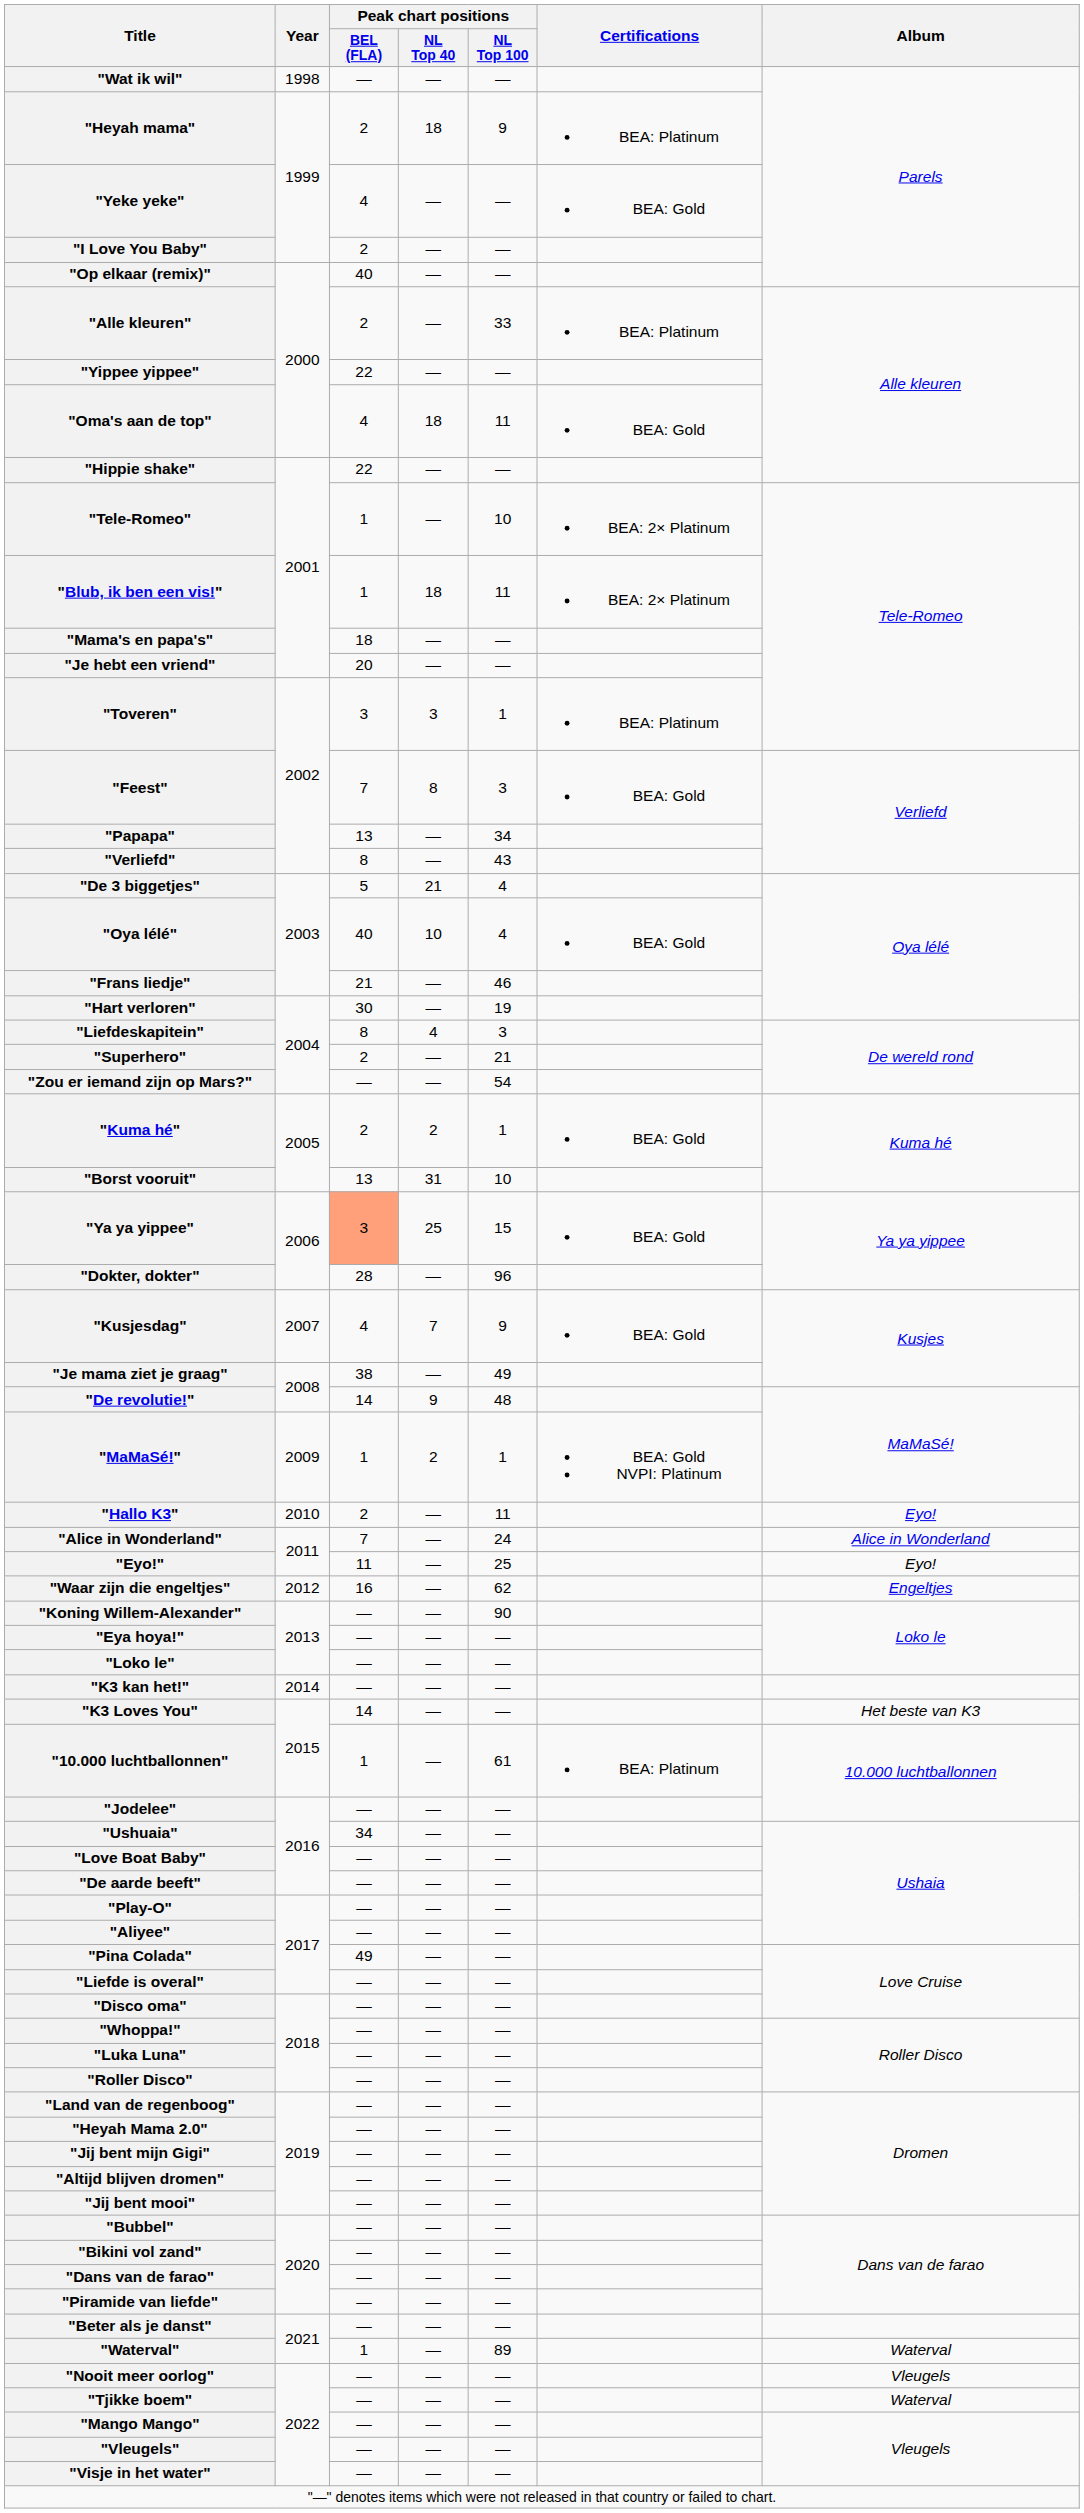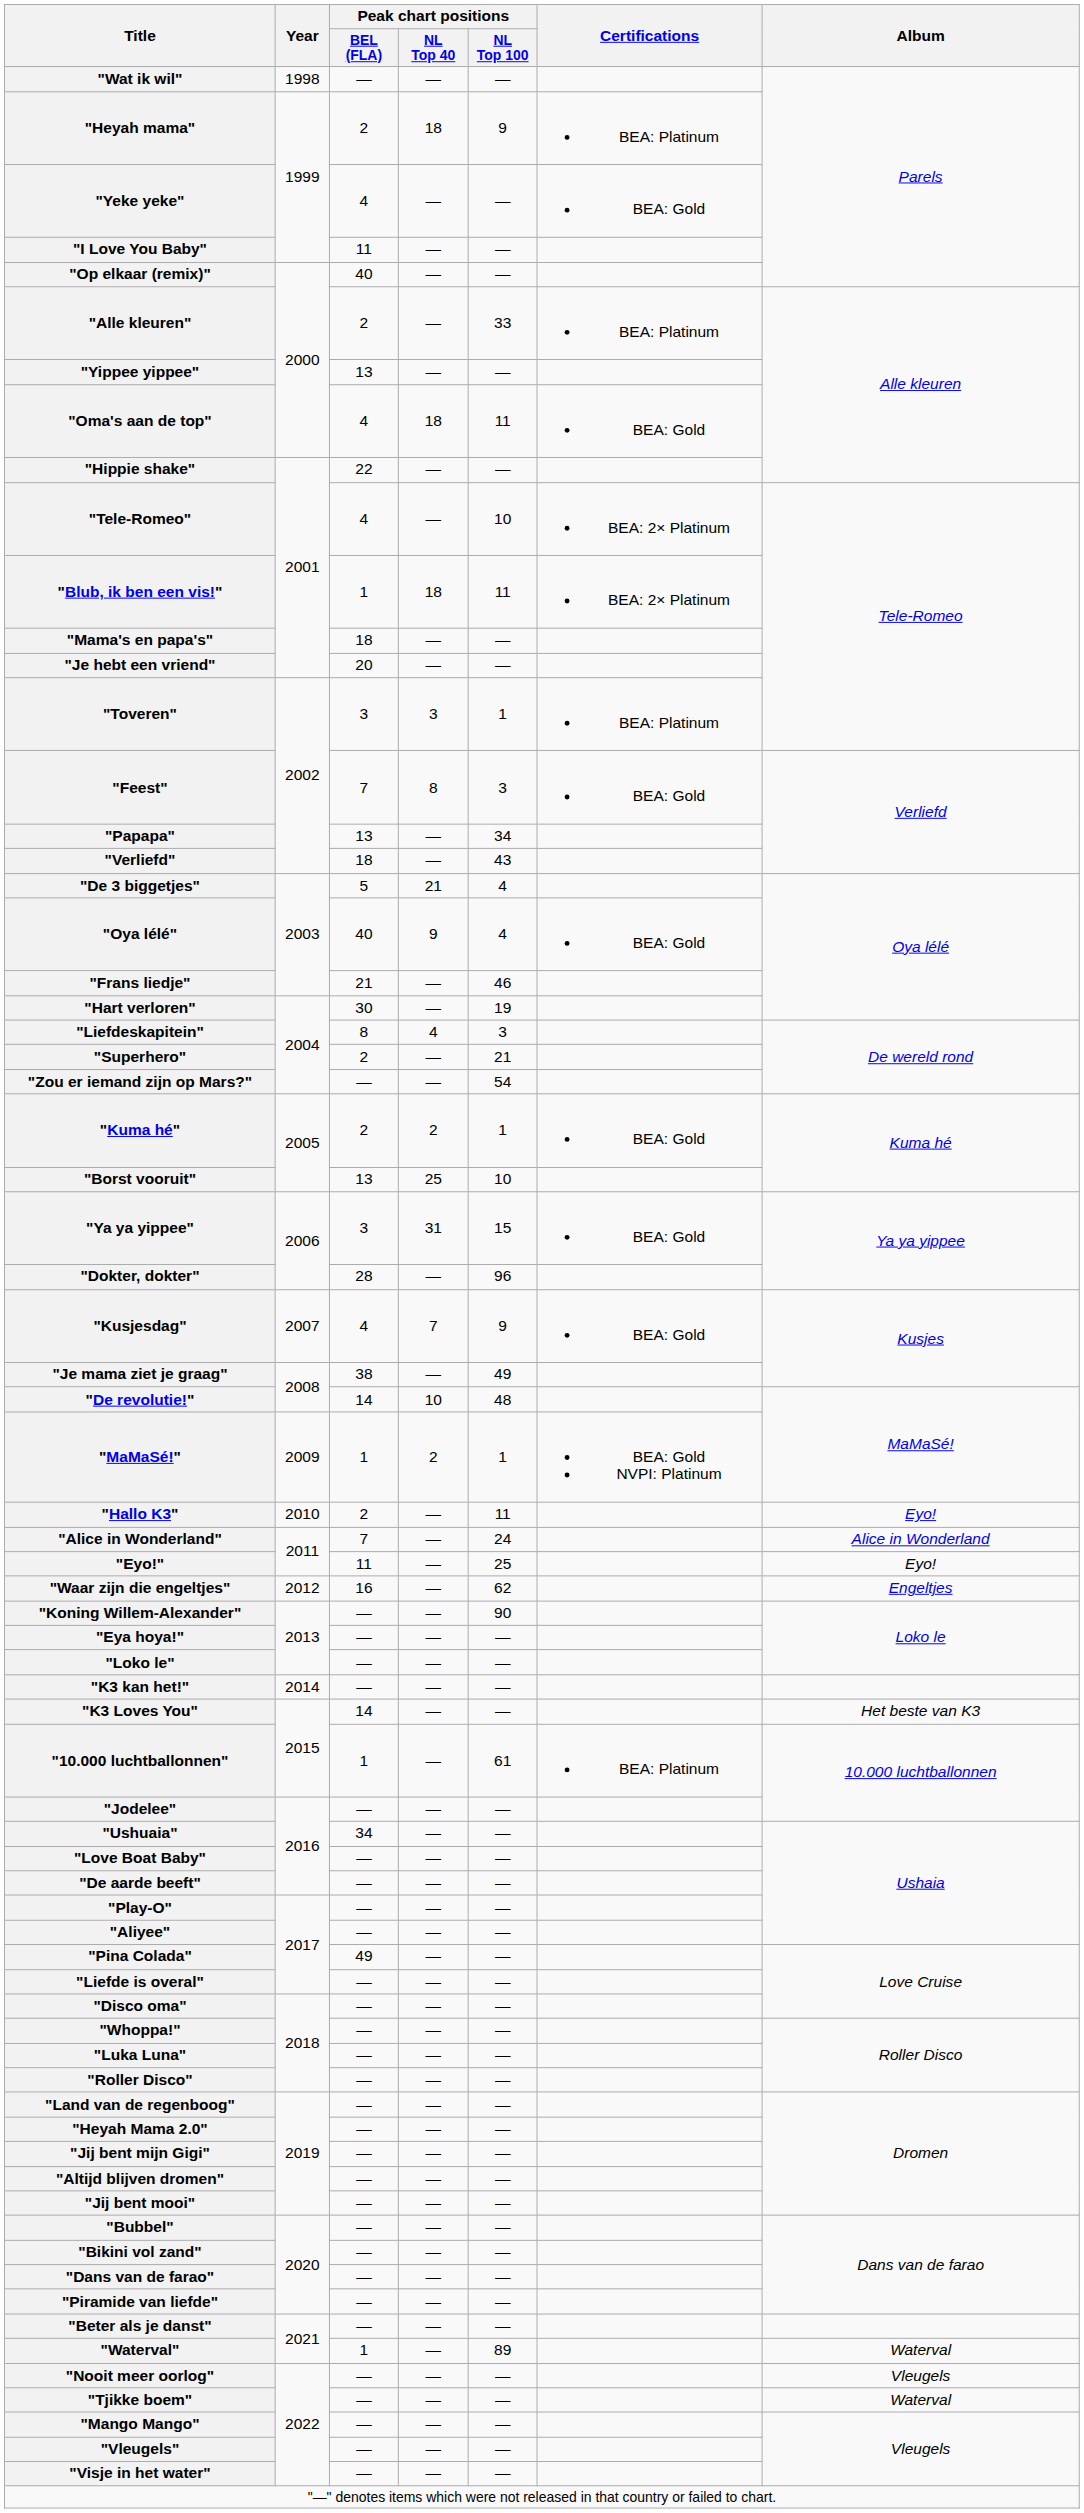 <table class="wikitable plainrowheaders" style="text-align:center;" border="1">
 <tr>
 <th scope="col" rowspan="2" style="width:17em;">Title</th>
 <th scope="col" rowspan="2" style="width:3em;">Year</th>
 <th scope="col" colspan="3">Peak chart positions</th>
 <th scope="col" rowspan="2" style="width:14em;"><a href='#'>Certifications</a></th>
 <th scope="col" rowspan="2" style="width:20em;">Album</th>
 </tr>
 <tr>
 <th scope="col" style="width:4.5em;font-size:90%;"><a href='#'>BEL<br>(FLA)</a><br></th>
 <th scope="col" style="width:4.5em;font-size:90%;"><a href='#'>NL<br>Top 40</a><br></th>
 <th scope="col" style="width:4.5em;font-size:90%;"><a href='#'>NL<br>Top 100</a><br></th>
 </tr>
 <tr>
 <th scope="row">"Wat ik wil"</th>
 <td>1998</td>
 <td>—</td>
 <td>—</td>
 <td>—</td>
 <td></td>
 <td rowspan="5"><em><a href='#'>Parels</a></em></td>
 </tr>
 <tr>
 <th scope="row">"Heyah mama"</th>
 <td rowspan="3">1999</td>
 <td>2</td>
 <td>18</td>
 <td>9</td>
 <td><br><ul><li>BEA: Platinum</li></ul></td>
 </tr>
 <tr>
 <th scope="row">"Yeke yeke"</th>
 <td>4</td>
 <td>—</td>
 <td>—</td>
 <td><br><ul><li>BEA: Gold</li></ul></td>
 </tr>
 <tr>
 <th scope="row">"I Love You Baby"</th>
-<td>2</td>
+<td>11</td>
 <td>—</td>
 <td>—</td>
 </tr>
 <tr>
 <th scope="row">"Op elkaar (remix)"</th>
 <td rowspan="4">2000</td>
 <td>40</td>
 <td>—</td>
 <td>—</td>
 <td></td>
 </tr>
 <tr>
 <th scope="row">"Alle kleuren"</th>
 <td>2</td>
 <td>—</td>
 <td>33</td>
 <td><br><ul><li>BEA: Platinum</li></ul></td>
 <td rowspan="4"><em><a href='#'>Alle kleuren</a></em></td>
 </tr>
 <tr>
 <th scope="row">"Yippee yippee"</th>
-<td>22</td>
+<td>13</td>
 <td>—</td>
 <td>—</td>
 <td></td>
 </tr>
 <tr>
 <th scope="row">"Oma's aan de top"</th>
 <td>4</td>
 <td>18</td>
 <td>11</td>
 <td><br><ul><li>BEA: Gold</li></ul></td>
 </tr>
 <tr>
 <th scope="row">"Hippie shake"</th>
 <td rowspan="5">2001</td>
 <td>22</td>
 <td>—</td>
 <td>—</td>
 <td></td>
 </tr>
 <tr>
 <th scope="row">"Tele-Romeo"</th>
-<td>1</td>
+<td>4</td>
 <td>—</td>
 <td>10</td>
 <td><br><ul><li>BEA: 2× Platinum</li></ul></td>
 <td rowspan="5"><em><a href='#'>Tele-Romeo</a></em></td>
 </tr>
 <tr>
 <th scope="row">"<a href='#'>Blub, ik ben een vis!</a>"</th>
 <td>1</td>
 <td>18</td>
 <td>11</td>
 <td><br><ul><li>BEA: 2× Platinum</li></ul></td>
 </tr>
 <tr>
 <th scope="row">"Mama's en papa's"</th>
 <td>18</td>
 <td>—</td>
 <td>—</td>
 <td></td>
 </tr>
 <tr>
 <th scope="row">"Je hebt een vriend"</th>
 <td>20</td>
 <td>—</td>
 <td>—</td>
 <td></td>
 </tr>
 <tr>
 <th scope="row">"Toveren"</th>
 <td rowspan="4">2002</td>
 <td>3</td>
 <td>3</td>
 <td>1</td>
 <td><br><ul><li>BEA: Platinum</li></ul></td>
 </tr>
 <tr>
 <th scope="row">"Feest"</th>
 <td>7</td>
 <td>8</td>
 <td>3</td>
 <td><br><ul><li>BEA: Gold</li></ul></td>
 <td rowspan="3"><em><a href='#'>Verliefd</a></em></td>
 </tr>
 <tr>
 <th scope="row">"Papapa"</th>
 <td>13</td>
 <td>—</td>
 <td>34</td>
 <td></td>
 </tr>
 <tr>
 <th scope="row">"Verliefd"</th>
-<td>8</td>
+<td>18</td>
 <td>—</td>
 <td>43</td>
 <td></td>
 </tr>
 <tr>
 <th scope="row">"De 3 biggetjes"</th>
 <td rowspan="3">2003</td>
 <td>5</td>
 <td>21</td>
 <td>4</td>
 <td></td>
 <td rowspan="4"><em><a href='#'>Oya lélé</a></em></td>
 </tr>
 <tr>
 <th scope="row">"Oya lélé"</th>
 <td>40</td>
-<td>10</td>
+<td>9</td>
 <td>4</td>
 <td><br><ul><li>BEA: Gold</li></ul></td>
 </tr>
 <tr>
 <th scope="row">"Frans liedje"</th>
 <td>21</td>
 <td>—</td>
 <td>46</td>
 <td></td>
 </tr>
 <tr>
 <th scope="row">"Hart verloren"</th>
 <td rowspan="4">2004</td>
 <td>30</td>
 <td>—</td>
 <td>19</td>
 <td></td>
 </tr>
 <tr>
 <th scope="row">"Liefdeskapitein"</th>
 <td>8</td>
 <td>4</td>
 <td>3</td>
 <td></td>
 <td rowspan="3"><em><a href='#'>De wereld rond</a></em></td>
 </tr>
 <tr>
 <th scope="row">"Superhero"</th>
 <td>2</td>
 <td>—</td>
 <td>21</td>
 <td></td>
 </tr>
 <tr>
 <th scope="row">"Zou er iemand zijn op Mars?"</th>
 <td>—</td>
 <td>—</td>
 <td>54</td>
 <td></td>
 </tr>
 <tr>
 <th scope="row">"<a href='#'>Kuma hé</a>"</th>
 <td rowspan="2">2005</td>
 <td>2</td>
 <td>2</td>
 <td>1</td>
 <td><br><ul><li>BEA: Gold</li></ul></td>
 <td rowspan="2"><em><a href='#'>Kuma hé</a></em></td>
 </tr>
 <tr>
 <th scope="row">"Borst vooruit"</th>
 <td>13</td>
-<td>31</td>
+<td>25</td>
 <td>10</td>
 <td></td>
 </tr>
 <tr>
 <th scope="row">"Ya ya yippee"</th>
 <td rowspan="2">2006</td>
-<td style="background: lightsalmon;">3</td>
-<td>25</td>
+<td>3</td>
+<td>31</td>
 <td>15</td>
 <td><br><ul><li>BEA: Gold</li></ul></td>
 <td rowspan="2"><em><a href='#'>Ya ya yippee</a></em></td>
 </tr>
 <tr>
 <th scope="row">"Dokter, dokter"</th>
 <td>28</td>
 <td>—</td>
 <td>96</td>
 <td></td>
 </tr>
 <tr>
 <th scope="row">"Kusjesdag"</th>
 <td>2007</td>
 <td>4</td>
 <td>7</td>
 <td>9</td>
 <td><br><ul><li>BEA: Gold</li></ul></td>
 <td rowspan="2"><em><a href='#'>Kusjes</a></em></td>
 </tr>
 <tr>
 <th scope="row">"Je mama ziet je graag"</th>
 <td rowspan="2">2008</td>
 <td>38</td>
 <td>—</td>
 <td>49</td>
 <td></td>
 </tr>
 <tr>
 <th scope="row">"<a href='#'>De revolutie!</a>"</th>
 <td>14</td>
-<td>9</td>
+<td>10</td>
 <td>48</td>
 <td></td>
 <td rowspan="2"><em><a href='#'>MaMaSé!</a></em></td>
 </tr>
 <tr>
 <th scope="row">"<a href='#'>MaMaSé!</a>"</th>
 <td>2009</td>
 <td>1</td>
 <td>2</td>
 <td>1</td>
 <td><br><ul><li>BEA: Gold</li><li>NVPI: Platinum</li></ul></td>
 </tr>
 <tr>
 <th scope="row">"<a href='#'>Hallo K3</a>"</th>
 <td>2010</td>
 <td>2</td>
 <td>—</td>
 <td>11</td>
 <td></td>
 <td><em><a href='#'>Eyo!</a></em></td>
 </tr>
 <tr>
 <th scope="row">"Alice in Wonderland"</th>
 <td rowspan="2">2011</td>
 <td>7</td>
 <td>—</td>
 <td>24</td>
 <td></td>
 <td><em><a href='#'>Alice in Wonderland</a></em></td>
 </tr>
 <tr>
 <th scope="row">"Eyo!"</th>
 <td>11</td>
 <td>—</td>
 <td>25</td>
 <td></td>
 <td><em>Eyo!</em></td>
 </tr>
 <tr>
 <th scope="row">"Waar zijn die engeltjes"</th>
 <td>2012</td>
 <td>16</td>
 <td>—</td>
 <td>62</td>
 <td></td>
 <td><em><a href='#'>Engeltjes</a></em></td>
 </tr>
 <tr>
 <th scope="row">"Koning Willem-Alexander"</th>
 <td rowspan="3">2013</td>
 <td>—</td>
 <td>—</td>
 <td>90</td>
 <td></td>
 <td rowspan="3"><em><a href='#'>Loko le</a></em></td>
 </tr>
 <tr>
 <th scope="row">"Eya hoya!"</th>
 <td>—</td>
 <td>—</td>
 <td>—</td>
 <td></td>
 </tr>
 <tr>
 <th scope="row">"Loko le"</th>
 <td>—</td>
 <td>—</td>
 <td>—</td>
 <td></td>
 </tr>
 <tr>
 <th scope="row">"K3 kan het!"</th>
 <td>2014</td>
 <td>—</td>
 <td>—</td>
 <td>—</td>
 <td></td>
 <td></td>
 </tr>
 <tr>
 <th scope="row">"K3 Loves You"</th>
 <td rowspan="2">2015</td>
 <td>14</td>
 <td>—</td>
 <td>—</td>
 <td></td>
 <td><em>Het beste van K3</em></td>
 </tr>
 <tr>
 <th scope="row">"10.000 luchtballonnen"</th>
 <td>1</td>
 <td>—</td>
 <td>61</td>
 <td><br><ul><li>BEA: Platinum</li></ul></td>
 <td rowspan="2"><em><a href='#'>10.000 luchtballonnen</a></em></td>
 </tr>
 <tr>
 <th scope="row">"Jodelee"</th>
 <td rowspan="4">2016</td>
 <td>—</td>
 <td>—</td>
 <td>—</td>
 <td></td>
 </tr>
 <tr>
 <th scope="row">"Ushuaia"</th>
 <td>34</td>
 <td>—</td>
 <td>—</td>
 <td></td>
 <td rowspan="5"><em><a href='#'>Ushaia</a></em></td>
 </tr>
 <tr>
 <th scope="row">"Love Boat Baby"</th>
 <td>—</td>
 <td>—</td>
 <td>—</td>
 <td></td>
 </tr>
 <tr>
 <th scope="row">"De aarde beeft"</th>
 <td>—</td>
 <td>—</td>
 <td>—</td>
 <td></td>
 </tr>
 <tr>
 <th scope="row">"Play-O"</th>
 <td rowspan="4">2017</td>
 <td>—</td>
 <td>—</td>
 <td>—</td>
 <td></td>
 </tr>
 <tr>
 <th scope="row">"Aliyee"</th>
 <td>—</td>
 <td>—</td>
 <td>—</td>
 <td></td>
 </tr>
 <tr>
 <th scope="row">"Pina Colada"</th>
 <td>49</td>
 <td>—</td>
 <td>—</td>
 <td></td>
 <td rowspan="3"><em>Love Cruise</em></td>
 </tr>
 <tr>
 <th scope="row">"Liefde is overal"</th>
 <td>—</td>
 <td>—</td>
 <td>—</td>
 <td></td>
 </tr>
 <tr>
 <th scope="row">"Disco oma"</th>
 <td rowspan="4">2018</td>
 <td>—</td>
 <td>—</td>
 <td>—</td>
 <td></td>
 </tr>
 <tr>
 <th scope="row">"Whoppa!"</th>
 <td>—</td>
 <td>—</td>
 <td>—</td>
 <td></td>
 <td rowspan="3"><em>Roller Disco</em></td>
 </tr>
 <tr>
 <th scope="row">"Luka Luna"</th>
 <td>—</td>
 <td>—</td>
 <td>—</td>
 <td></td>
 </tr>
 <tr>
 <th scope="row">"Roller Disco"</th>
 <td>—</td>
 <td>—</td>
 <td>—</td>
 <td></td>
 </tr>
 <tr>
 <th scope="row">"Land van de regenboog"</th>
 <td rowspan="5">2019</td>
 <td>—</td>
 <td>—</td>
 <td>—</td>
 <td></td>
 <td rowspan="5"><em>Dromen</em></td>
 </tr>
 <tr>
 <th scope="row">"Heyah Mama 2.0"</th>
 <td>—</td>
 <td>—</td>
 <td>—</td>
 <td></td>
 </tr>
 <tr>
 <th scope="row">"Jij bent mijn Gigi"</th>
 <td>—</td>
 <td>—</td>
 <td>—</td>
 <td></td>
 </tr>
 <tr>
 <th scope="row">"Altijd blijven dromen"</th>
 <td>—</td>
 <td>—</td>
 <td>—</td>
 <td></td>
 </tr>
 <tr>
 <th scope="row">"Jij bent mooi"</th>
 <td>—</td>
 <td>—</td>
 <td>—</td>
 <td></td>
 </tr>
 <tr>
 <th scope="row">"Bubbel"</th>
 <td rowspan="4">2020</td>
 <td>—</td>
 <td>—</td>
 <td>—</td>
 <td></td>
 <td rowspan="4"><em>Dans van de farao</em></td>
 </tr>
 <tr>
 <th scope="row">"Bikini vol zand"</th>
 <td>—</td>
 <td>—</td>
 <td>—</td>
 <td></td>
 </tr>
 <tr>
 <th scope="row">"Dans van de farao"</th>
 <td>—</td>
 <td>—</td>
 <td>—</td>
 <td></td>
 </tr>
 <tr>
 <th scope="row">"Piramide van liefde"</th>
 <td>—</td>
 <td>—</td>
 <td>—</td>
 <td></td>
 </tr>
 <tr>
 <th scope="row">"Beter als je danst"</th>
 <td rowspan="2">2021</td>
 <td>—</td>
 <td>—</td>
 <td>—</td>
 <td></td>
 <td></td>
 </tr>
 <tr>
 <th scope="row">"Waterval"</th>
 <td>1</td>
 <td>—</td>
 <td>89</td>
 <td></td>
 <td><em>Waterval</em></td>
 </tr>
 <tr>
 <th scope="row">"Nooit meer oorlog"</th>
 <td rowspan="5">2022</td>
 <td>—</td>
 <td>—</td>
 <td>—</td>
 <td></td>
 <td><em>Vleugels</em></td>
 </tr>
 <tr>
 <th scope="row">"Tjikke boem"</th>
 <td>—</td>
 <td>—</td>
 <td>—</td>
 <td></td>
 <td><em>Waterval</em></td>
 </tr>
 <tr>
 <th scope="row">"Mango Mango"</th>
 <td>—</td>
 <td>—</td>
 <td>—</td>
 <td></td>
 <td rowspan="3"><em>Vleugels</em></td>
 </tr>
 <tr>
 <th scope="row">"Vleugels"</th>
 <td>—</td>
 <td>—</td>
 <td>—</td>
 <td></td>
 </tr>
 <tr>
 <th scope="row">"Visje in het water"</th>
 <td>—</td>
 <td>—</td>
 <td>—</td>
 <td></td>
 </tr>
 <tr>
 <td colspan="7" style="font-size:90%;">"—" denotes items which were not released in that country or failed to chart.</td>
 </tr>
 </table>
